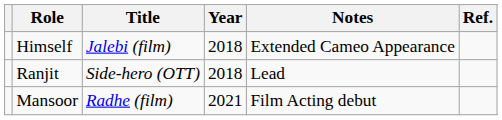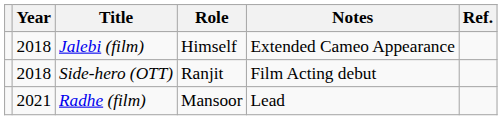 <table class="wikitable">
 <tr>
 <th></th>
+<th>Year</th>
+<th>Title</th>
 <th>Role</th>
-<th>Title</th>
-<th>Year</th>
 <th>Notes</th>
 <th>Ref.</th>
 </tr>
 <tr>
 <td></td>
+<td>2018</td>
+<td><em><a href='#'>Jalebi</a> (film)</em></td>
 <td>Himself</td>
-<td><em><a href='#'>Jalebi</a> (film)</em></td>
-<td>2018</td>
 <td>Extended Cameo Appearance</td>
 <td></td>
 </tr>
 <tr>
 <td></td>
+<td>2018</td>
+<td><em>Side-hero (OTT)</em></td>
 <td>Ranjit</td>
-<td><em>Side-hero (OTT)</em></td>
-<td>2018</td>
-<td>Lead</td>
+<td>Film Acting debut</td>
 <td></td>
 </tr>
 <tr>
 <td></td>
+<td>2021</td>
+<td><em><a href='#'>Radhe</a> (film)</em></td>
 <td>Mansoor</td>
-<td><em><a href='#'>Radhe</a> (film)</em></td>
-<td>2021</td>
-<td>Film Acting debut</td>
+<td>Lead</td>
 <td></td>
 </tr>
 </table>
